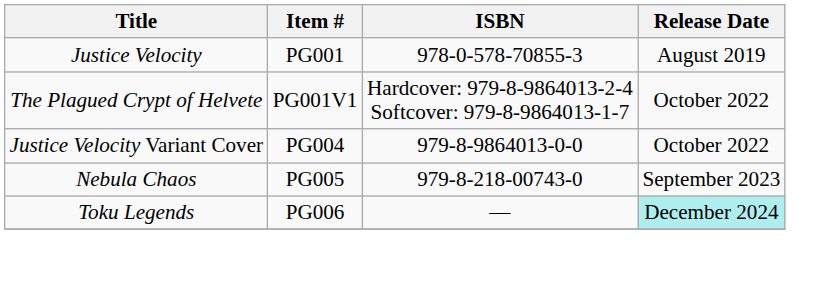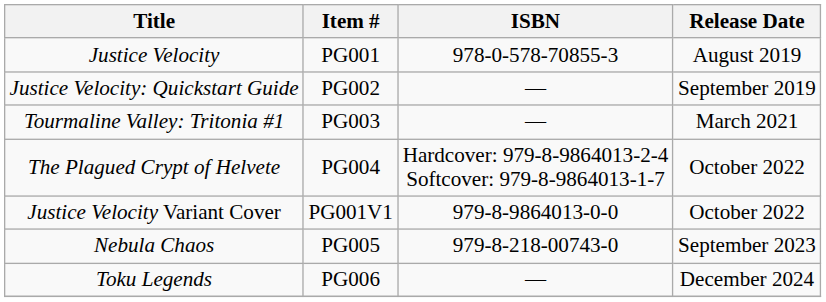 <table class="wikitable sortable" style="text-align:center;">
 <tr>
 <th>Title</th>
 <th>Item #</th>
 <th>ISBN</th>
 <th>Release Date</th>
 </tr>
 <tr>
 <td><em>Justice Velocity</em></td>
 <td>PG001</td>
 <td>978-0-578-70855-3</td>
 <td>August 2019</td>
 </tr>
 <tr>
+<td><em>Justice Velocity: Quickstart Guide</em></td>
+<td>PG002</td>
+<td>―</td>
+<td>September 2019</td>
+</tr>
+<tr>
+<td><em>Tourmaline Valley: Tritonia #1</em></td>
+<td>PG003</td>
+<td>―</td>
+<td>March 2021</td>
+</tr>
+<tr>
 <td><em>The Plagued Crypt of Helvete</em></td>
-<td>PG001V1</td>
+<td>PG004</td>
 <td>Hardcover: 979-8-9864013-2-4<br>Softcover: 979-8-9864013-1-7</td>
 <td>October 2022</td>
 </tr>
 <tr>
 <td><em>Justice Velocity</em> Variant Cover</td>
-<td>PG004</td>
+<td>PG001V1</td>
 <td>979-8-9864013-0-0</td>
 <td>October 2022</td>
 </tr>
 <tr>
 <td><em>Nebula Chaos</em></td>
 <td>PG005</td>
 <td>979-8-218-00743-0</td>
 <td>September 2023</td>
 </tr>
 <tr>
 <td><em>Toku Legends</em></td>
 <td>PG006</td>
 <td>―</td>
-<td style="background: paleturquoise;">December 2024</td>
+<td>December 2024</td>
 </tr>
 <tr>
 </tr>
 </table>
